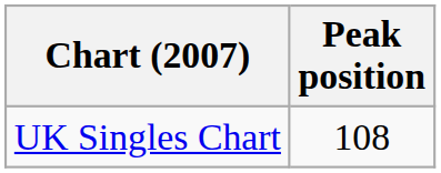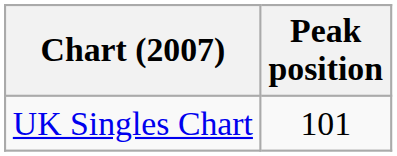 <table class="wikitable sortable" style="text-align:left;">
 <tr>
 <th scope="col">Chart (2007)</th>
 <th scope="col">Peak<br>position</th>
 </tr>
 <tr>
 <td><a href='#'>UK Singles Chart</a></td>
-<td style="text-align:center;">108</td>
+<td style="text-align:center;">101</td>
 </tr>
 </table>
